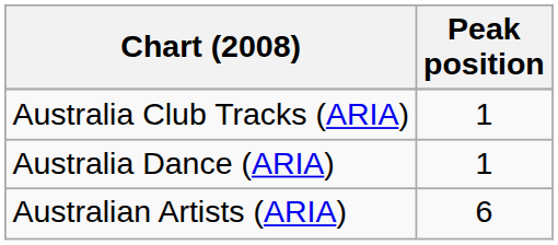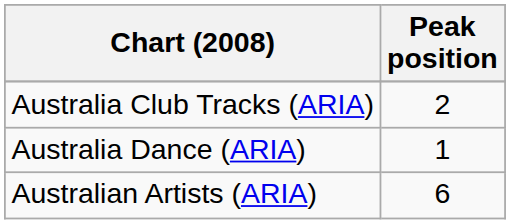 <table class="wikitable sortable">
 <tr>
 <th scope="col">Chart (2008)</th>
 <th scope="col">Peak<br>position</th>
 </tr>
 <tr>
 </tr>
 <tr>
 <td>Australia Club Tracks (<a href='#'>ARIA</a>)</td>
-<td align="center">1</td>
+<td align="center">2</td>
 </tr>
 <tr>
 <td>Australia Dance (<a href='#'>ARIA</a>)</td>
 <td align="center">1</td>
 </tr>
 <tr>
 <td>Australian Artists (<a href='#'>ARIA</a>)</td>
 <td align="center">6</td>
 </tr>
 </table>
